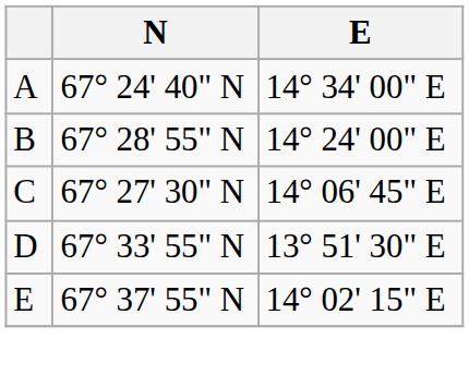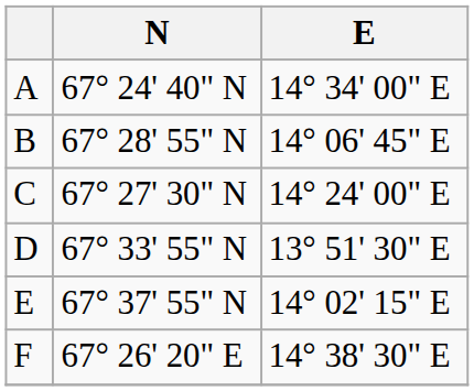 <table class="wikitable" align=right>
 <tr>
 <th scope="col" width="15px"></th>
 <th scope="col" width="90px">N</th>
 <th scope="col" width="90px">E</th>
 </tr>
 <tr>
 <td>A</td>
 <td>67° 24' 40" N</td>
 <td>14° 34' 00" E</td>
 </tr>
 <tr>
 <td>B</td>
 <td>67° 28' 55" N</td>
-<td>14° 24' 00" E</td>
+<td>14° 06' 45" E</td>
 </tr>
 <tr>
 <td>C</td>
 <td>67° 27' 30" N</td>
-<td>14° 06' 45" E</td>
+<td>14° 24' 00" E</td>
 </tr>
 <tr>
 <td>D</td>
 <td>67° 33' 55" N</td>
 <td>13° 51' 30" E</td>
 </tr>
 <tr>
 <td>E</td>
 <td>67° 37' 55" N</td>
 <td>14° 02' 15" E</td>
 </tr>
 <tr>
+<td>F</td>
+<td>67° 26' 20" E</td>
+<td>14° 38' 30" E</td>
+</tr>
+<tr>
 </tr>
 </table>
